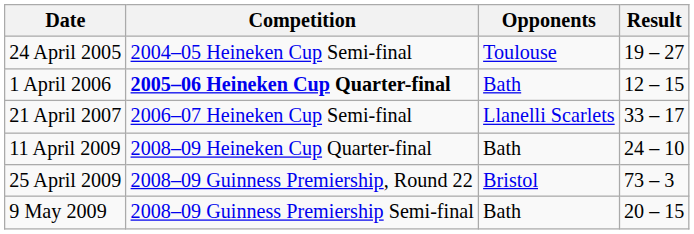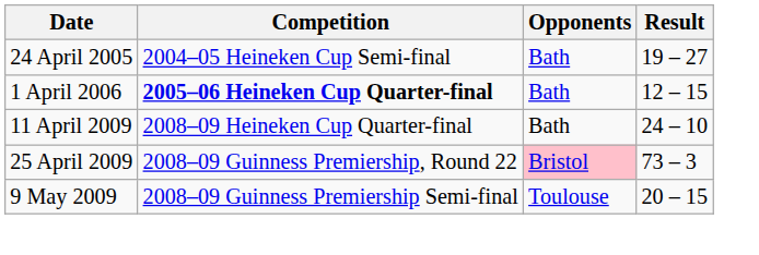 <table class="wikitable">
 <tr>
 <th>Date</th>
 <th>Competition</th>
 <th>Opponents</th>
 <th>Result</th>
 </tr>
 <tr>
 <td>24 April 2005</td>
 <td><a href='#'>2004–05 Heineken Cup</a> Semi-final</td>
-<td><a href='#'>Toulouse</a></td>
+<td><a href='#'>Bath</a></td>
 <td>19 – 27</td>
 </tr>
 <tr>
 <td>1 April 2006</td>
 <td><strong><a href='#'>2005–06 Heineken Cup</a> Quarter-final</strong></td>
 <td><a href='#'>Bath</a></td>
 <td>12 – 15</td>
-</tr>
-<tr>
-<td>21 April 2007</td>
-<td><a href='#'>2006–07 Heineken Cup</a> Semi-final</td>
-<td><a href='#'>Llanelli Scarlets</a></td>
-<td>33 – 17</td>
 </tr>
 <tr>
 <td>11 April 2009</td>
 <td><a href='#'>2008–09 Heineken Cup</a> Quarter-final</td>
 <td>Bath</td>
 <td>24 – 10</td>
 </tr>
 <tr>
 <td>25 April 2009</td>
 <td><a href='#'>2008–09 Guinness Premiership</a>, Round 22</td>
-<td><a href='#'>Bristol</a></td>
+<td style="background: pink;"><a href='#'>Bristol</a></td>
 <td>73 – 3</td>
 </tr>
 <tr>
 <td>9 May 2009</td>
 <td><a href='#'>2008–09 Guinness Premiership</a> Semi-final</td>
-<td>Bath</td>
+<td><a href='#'>Toulouse</a></td>
 <td>20 – 15</td>
 </tr>
 </table>
